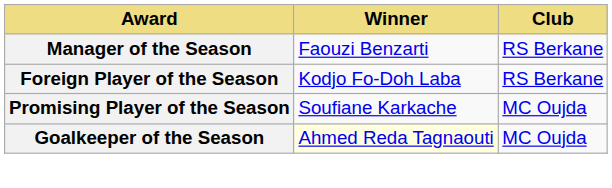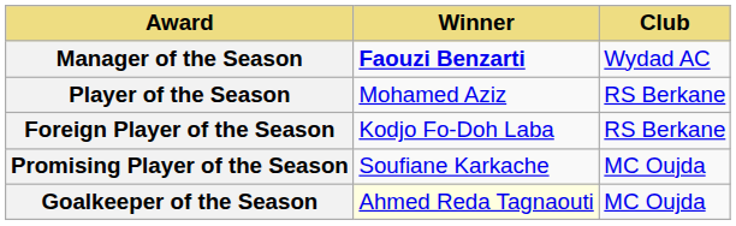 <table class="wikitable">
 <tr>
 <th style="background-color: #eedd82">Award</th>
 <th style="background-color: #eedd82">Winner</th>
 <th style="background-color: #eedd82">Club</th>
 </tr>
 <tr>
 <th><strong>Manager of the Season</strong></th>
-<td> <a href='#'>Faouzi Benzarti</a></td>
+<td><strong> <a href='#'>Faouzi Benzarti</a></strong></td>
+<td><a href='#'>Wydad AC</a></td>
+</tr>
+<tr>
+<th><strong>Player of the Season</strong></th>
+<td> <a href='#'>Mohamed Aziz</a></td>
 <td><a href='#'>RS Berkane</a></td>
 </tr>
 <tr>
 <th><strong>Foreign Player of the Season</strong></th>
 <td> <a href='#'>Kodjo Fo-Doh Laba</a></td>
 <td><a href='#'>RS Berkane</a></td>
 </tr>
 <tr>
 <th><strong>Promising Player of the Season</strong></th>
 <td> <a href='#'>Soufiane Karkache</a></td>
 <td><a href='#'>MC Oujda</a></td>
 </tr>
 <tr>
 <th><strong>Goalkeeper of the Season</strong></th>
 <td style="background: lightyellow;"> <a href='#'>Ahmed Reda Tagnaouti</a></td>
 <td><a href='#'>MC Oujda</a></td>
 </tr>
 </table>
